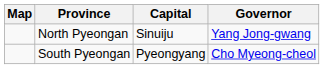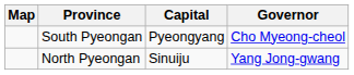 <table class="wikitable">
 <tr>
 <th>Map</th>
 <th>Province</th>
 <th>Capital</th>
 <th>Governor</th>
 </tr>
 <tr>
 <td></td>
+<td>South Pyeongan</td>
+<td>Pyeongyang</td>
+<td><a href='#'>Cho Myeong-cheol</a></td>
+</tr>
+<tr>
+<td></td>
 <td>North Pyeongan</td>
 <td>Sinuiju</td>
 <td><a href='#'>Yang Jong-gwang</a></td>
 </tr>
-<tr>
-<td></td>
-<td>South Pyeongan</td>
-<td>Pyeongyang</td>
-<td><a href='#'>Cho Myeong-cheol</a></td>
-</tr>
 </table>
